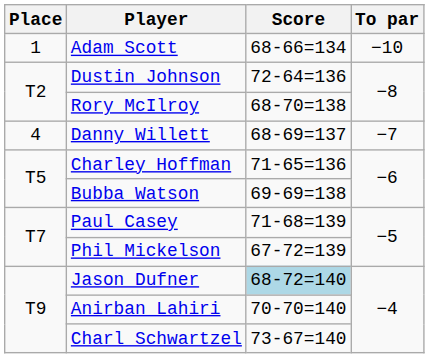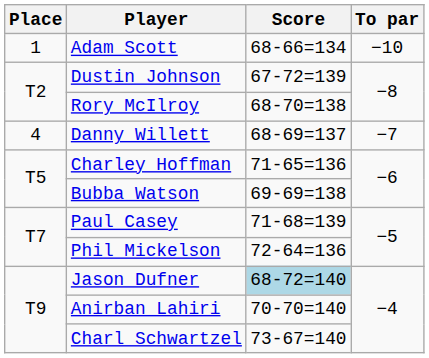 <table class="wikitable">
 <tr>
 <th>Place</th>
 <th>Player</th>
 <th>Score</th>
 <th>To par</th>
 </tr>
 <tr>
 <td align=center>1</td>
 <td> <a href='#'>Adam Scott</a></td>
 <td>68-66=134</td>
 <td align=center>−10</td>
 </tr>
 <tr>
 <td rowspan=2 align=center>T2</td>
 <td> <a href='#'>Dustin Johnson</a></td>
-<td>72-64=136</td>
+<td>67-72=139</td>
 <td rowspan=2 align=center>−8</td>
 </tr>
 <tr>
 <td> <a href='#'>Rory McIlroy</a></td>
 <td>68-70=138</td>
 </tr>
 <tr>
 <td align=center>4</td>
 <td> <a href='#'>Danny Willett</a></td>
 <td>68-69=137</td>
 <td align=center>−7</td>
 </tr>
 <tr>
 <td rowspan=2 align=center>T5</td>
 <td> <a href='#'>Charley Hoffman</a></td>
 <td>71-65=136</td>
 <td rowspan=2 align=center>−6</td>
 </tr>
 <tr>
 <td> <a href='#'>Bubba Watson</a></td>
 <td>69-69=138</td>
 </tr>
 <tr>
 <td rowspan=2 align=center>T7</td>
 <td> <a href='#'>Paul Casey</a></td>
 <td>71-68=139</td>
 <td rowspan=2 align=center>−5</td>
 </tr>
 <tr>
 <td> <a href='#'>Phil Mickelson</a></td>
-<td>67-72=139</td>
+<td>72-64=136</td>
 </tr>
 <tr>
 <td rowspan=3 align=center>T9</td>
 <td> <a href='#'>Jason Dufner</a></td>
 <td style="background: lightblue;">68-72=140</td>
 <td rowspan=3 align=center>−4</td>
 </tr>
 <tr>
 <td> <a href='#'>Anirban Lahiri</a></td>
 <td>70-70=140</td>
 </tr>
 <tr>
 <td> <a href='#'>Charl Schwartzel</a></td>
 <td>73-67=140</td>
 </tr>
 </table>
